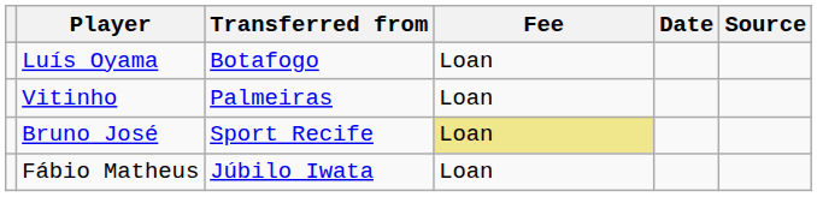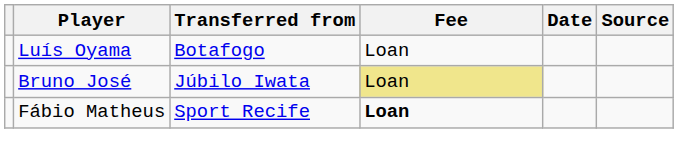 <table class="wikitable plainrowheaders sortable">
 <tr>
 <th></th>
 <th scope="col">Player</th>
 <th>Transferred from</th>
 <th style="width: 120px;">Fee</th>
 <th scope="col">Date</th>
 <th scope="col">Source</th>
 </tr>
 <tr>
 <td align="center"></td>
 <td> <a href='#'>Luís Oyama</a></td>
 <td> <a href='#'>Botafogo</a></td>
 <td>Loan</td>
 <td></td>
 <td></td>
 </tr>
 <tr>
 <td align="center"></td>
-<td> <a href='#'>Vitinho</a></td>
-<td> <a href='#'>Palmeiras</a></td>
-<td>Loan</td>
-<td></td>
-<td></td>
-</tr>
-<tr>
-<td align="center"></td>
 <td> <a href='#'>Bruno José</a></td>
-<td> <a href='#'>Sport Recife</a></td>
+<td> <a href='#'>Júbilo Iwata</a></td>
 <td style="background: khaki;">Loan</td>
 <td></td>
 <td></td>
 </tr>
 <tr>
 <td align="center"></td>
 <td> Fábio Matheus</td>
-<td> <a href='#'>Júbilo Iwata</a></td>
-<td>Loan</td>
+<td> <a href='#'>Sport Recife</a></td>
+<td><strong>Loan</strong></td>
 <td></td>
 <td></td>
 </tr>
 </table>
